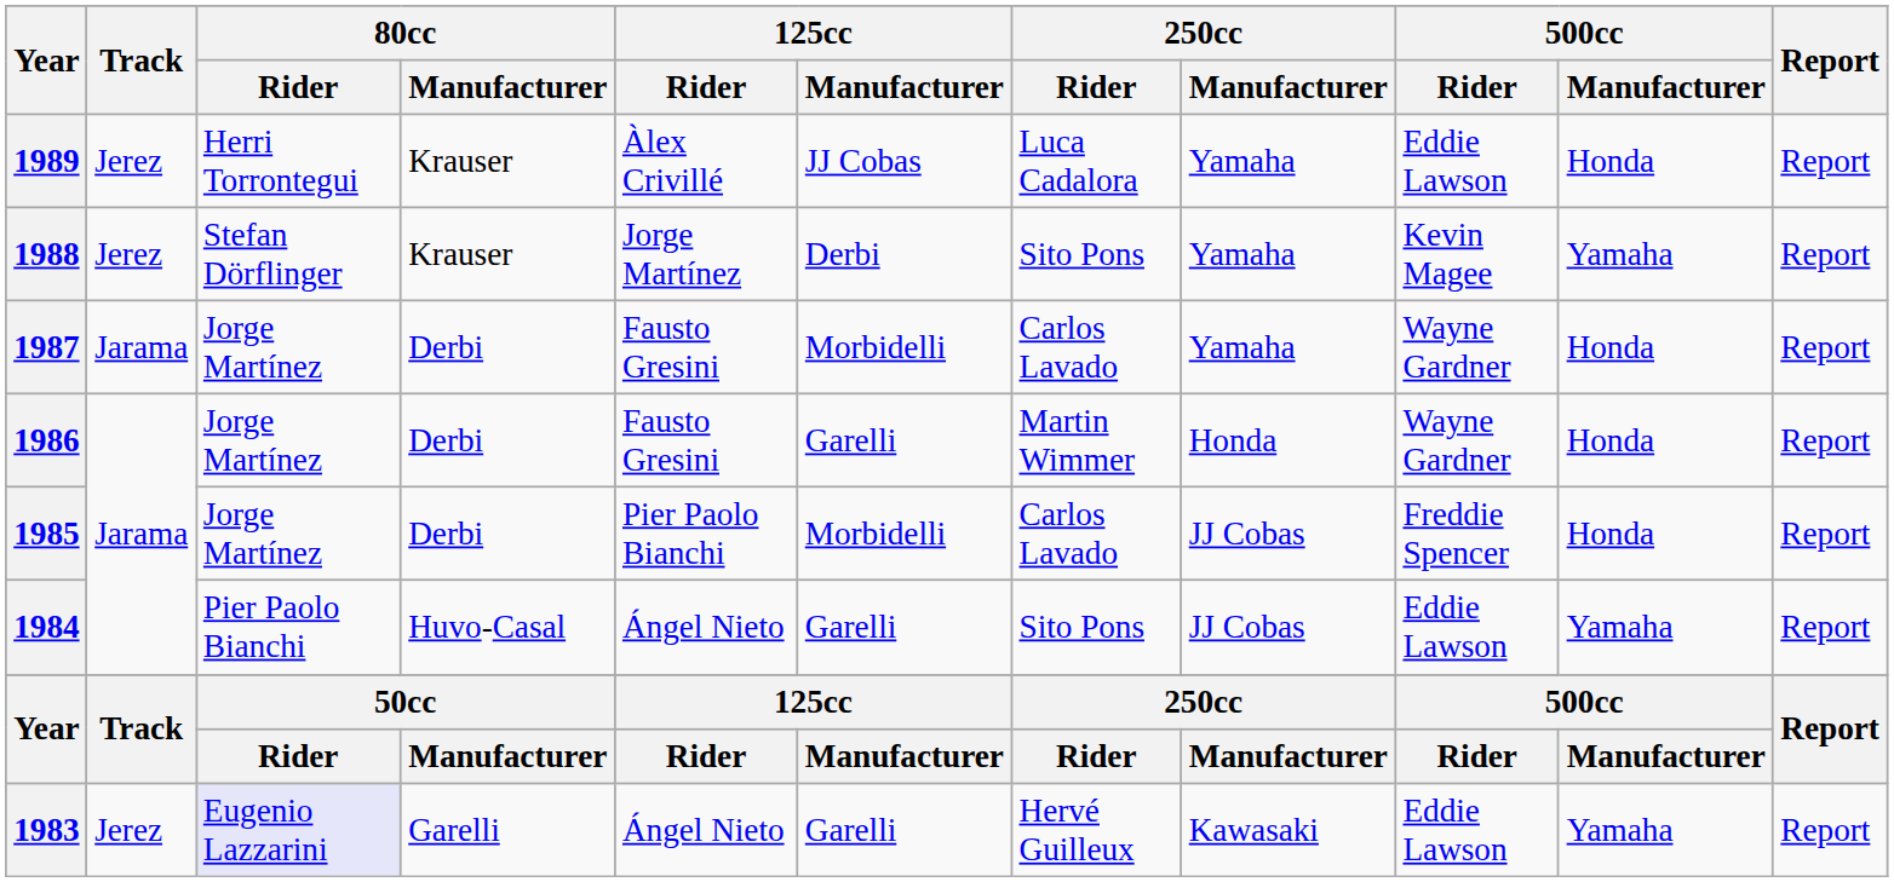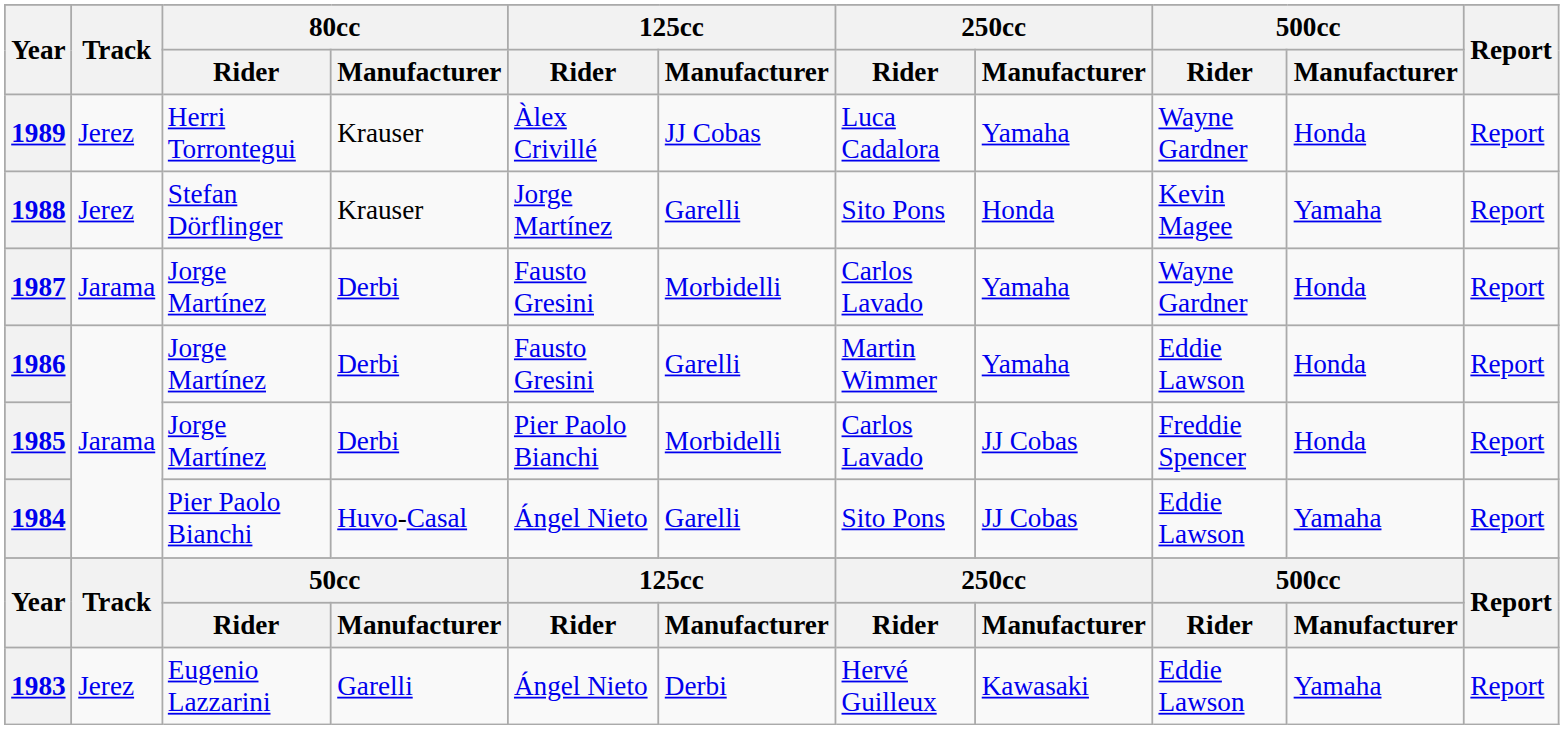 <table class="wikitable" style="font-size: 95%;">
 <tr>
 <th rowspan=2>Year</th>
 <th rowspan=2>Track</th>
 <th colspan=2>80cc</th>
 <th colspan=2>125cc</th>
 <th colspan=2>250cc</th>
 <th colspan=2>500cc</th>
 <th rowspan=2>Report</th>
 </tr>
 <tr>
 <th>Rider</th>
 <th>Manufacturer</th>
 <th>Rider</th>
 <th>Manufacturer</th>
 <th>Rider</th>
 <th>Manufacturer</th>
 <th>Rider</th>
 <th>Manufacturer</th>
 </tr>
 <tr>
 <th><a href='#'>1989</a></th>
 <td><a href='#'>Jerez</a></td>
 <td> <a href='#'>Herri Torrontegui</a></td>
 <td>Krauser</td>
 <td> <a href='#'>Àlex Crivillé</a></td>
 <td><a href='#'>JJ Cobas</a></td>
 <td> <a href='#'>Luca Cadalora</a></td>
 <td><a href='#'>Yamaha</a></td>
-<td> <a href='#'>Eddie Lawson</a></td>
+<td> <a href='#'>Wayne Gardner</a></td>
 <td><a href='#'>Honda</a></td>
 <td><a href='#'>Report</a></td>
 </tr>
 <tr>
 <th><a href='#'>1988</a></th>
 <td><a href='#'>Jerez</a></td>
 <td> <a href='#'>Stefan Dörflinger</a></td>
 <td>Krauser</td>
 <td> <a href='#'>Jorge Martínez</a></td>
-<td><a href='#'>Derbi</a></td>
+<td><a href='#'>Garelli</a></td>
 <td> <a href='#'>Sito Pons</a></td>
-<td><a href='#'>Yamaha</a></td>
+<td><a href='#'>Honda</a></td>
 <td> <a href='#'>Kevin Magee</a></td>
 <td><a href='#'>Yamaha</a></td>
 <td><a href='#'>Report</a></td>
 </tr>
 <tr>
 <th><a href='#'>1987</a></th>
 <td><a href='#'>Jarama</a></td>
 <td> <a href='#'>Jorge Martínez</a></td>
 <td><a href='#'>Derbi</a></td>
 <td> <a href='#'>Fausto Gresini</a></td>
 <td><a href='#'>Morbidelli</a></td>
 <td> <a href='#'>Carlos Lavado</a></td>
 <td><a href='#'>Yamaha</a></td>
 <td> <a href='#'>Wayne Gardner</a></td>
 <td><a href='#'>Honda</a></td>
 <td><a href='#'>Report</a></td>
 </tr>
 <tr>
 <th><a href='#'>1986</a></th>
 <td rowspan="3"><a href='#'>Jarama</a></td>
 <td> <a href='#'>Jorge Martínez</a></td>
 <td><a href='#'>Derbi</a></td>
 <td> <a href='#'>Fausto Gresini</a></td>
 <td><a href='#'>Garelli</a></td>
 <td> <a href='#'>Martin Wimmer</a></td>
-<td><a href='#'>Honda</a></td>
-<td> <a href='#'>Wayne Gardner</a></td>
+<td><a href='#'>Yamaha</a></td>
+<td> <a href='#'>Eddie Lawson</a></td>
 <td><a href='#'>Honda</a></td>
 <td><a href='#'>Report</a></td>
 </tr>
 <tr>
 <th><a href='#'>1985</a></th>
 <td> <a href='#'>Jorge Martínez</a></td>
 <td><a href='#'>Derbi</a></td>
 <td> <a href='#'>Pier Paolo Bianchi</a></td>
 <td><a href='#'>Morbidelli</a></td>
 <td> <a href='#'>Carlos Lavado</a></td>
 <td><a href='#'>JJ Cobas</a></td>
 <td> <a href='#'>Freddie Spencer</a></td>
 <td><a href='#'>Honda</a></td>
 <td><a href='#'>Report</a></td>
 </tr>
 <tr>
 <th><a href='#'>1984</a></th>
 <td> <a href='#'>Pier Paolo Bianchi</a></td>
 <td><a href='#'>Huvo</a>-<a href='#'>Casal</a></td>
 <td> <a href='#'>Ángel Nieto</a></td>
 <td><a href='#'>Garelli</a></td>
 <td> <a href='#'>Sito Pons</a></td>
 <td><a href='#'>JJ Cobas</a></td>
 <td> <a href='#'>Eddie Lawson</a></td>
 <td><a href='#'>Yamaha</a></td>
 <td><a href='#'>Report</a></td>
 </tr>
 <tr>
 <th rowspan=2>Year</th>
 <th rowspan=2>Track</th>
 <th colspan=2>50cc</th>
 <th colspan=2>125cc</th>
 <th colspan=2>250cc</th>
 <th colspan=2>500cc</th>
 <th rowspan=2>Report</th>
 </tr>
 <tr>
 <th>Rider</th>
 <th>Manufacturer</th>
 <th>Rider</th>
 <th>Manufacturer</th>
 <th>Rider</th>
 <th>Manufacturer</th>
 <th>Rider</th>
 <th>Manufacturer</th>
 </tr>
 <tr>
 <th><a href='#'>1983</a></th>
 <td><a href='#'>Jerez</a></td>
-<td style="background: lavender;"> <a href='#'>Eugenio Lazzarini</a></td>
+<td> <a href='#'>Eugenio Lazzarini</a></td>
 <td><a href='#'>Garelli</a></td>
 <td> <a href='#'>Ángel Nieto</a></td>
-<td><a href='#'>Garelli</a></td>
+<td><a href='#'>Derbi</a></td>
 <td> <a href='#'>Hervé Guilleux</a></td>
 <td><a href='#'>Kawasaki</a></td>
 <td> <a href='#'>Eddie Lawson</a></td>
 <td><a href='#'>Yamaha</a></td>
 <td><a href='#'>Report</a></td>
 </tr>
 </table>
